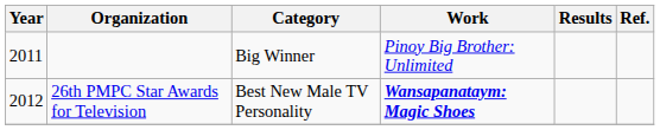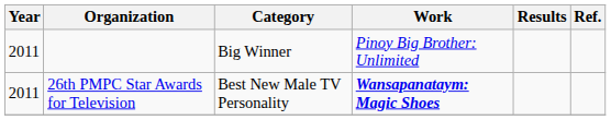 <table class="wikitable sortable">
 <tr>
 <th>Year</th>
 <th>Organization</th>
 <th>Category</th>
 <th>Work</th>
 <th>Results</th>
 <th>Ref.</th>
 </tr>
 <tr>
 <td>2011</td>
 <td></td>
 <td>Big Winner</td>
 <td><em><a href='#'>Pinoy Big Brother: Unlimited</a></em></td>
 <td></td>
 <td></td>
 </tr>
 <tr>
-<td>2012</td>
+<td>2011</td>
 <td><a href='#'>26th PMPC Star Awards for Television</a></td>
 <td>Best New Male TV Personality</td>
 <td><strong><em><a href='#'>Wansapanataym: Magic Shoes</a></em></strong></td>
 <td></td>
 <td></td>
 </tr>
 <tr>
 </tr>
 </table>
